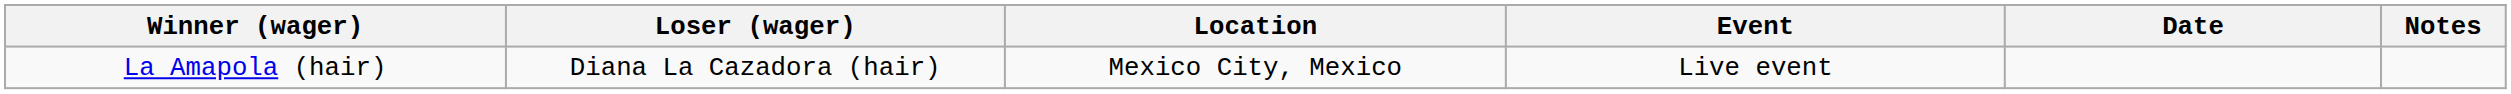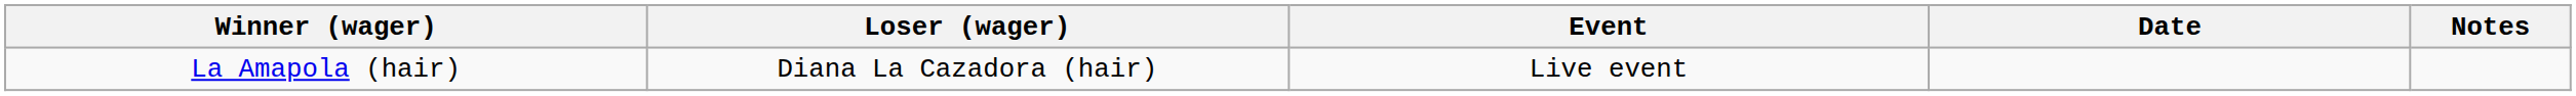 <table class="wikitable sortable" width=100%  style="text-align: center">
 <tr>
 <th width=20% scope="col">Winner (wager)</th>
 <th width=20% scope="col">Loser (wager)</th>
-<th width=20% scope="col">Location</th>
 <th width=20% scope="col">Event</th>
 <th width=15% scope="col">Date</th>
 <th class="unsortable" width=5% scope="col">Notes</th>
 </tr>
 <tr>
 <td><a href='#'>La Amapola</a> (hair)</td>
 <td>Diana La Cazadora (hair)</td>
-<td>Mexico City, Mexico</td>
 <td>Live event</td>
 <td></td>
 <td></td>
 </tr>
 </table>
